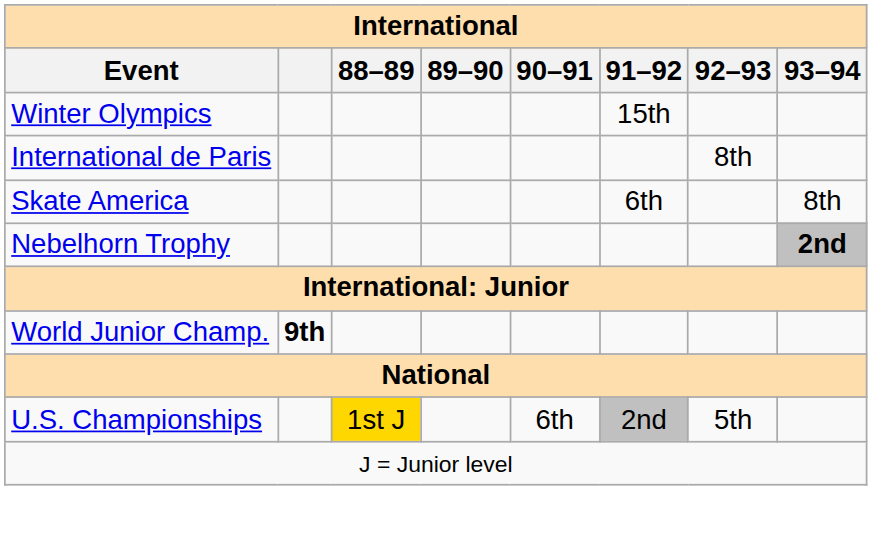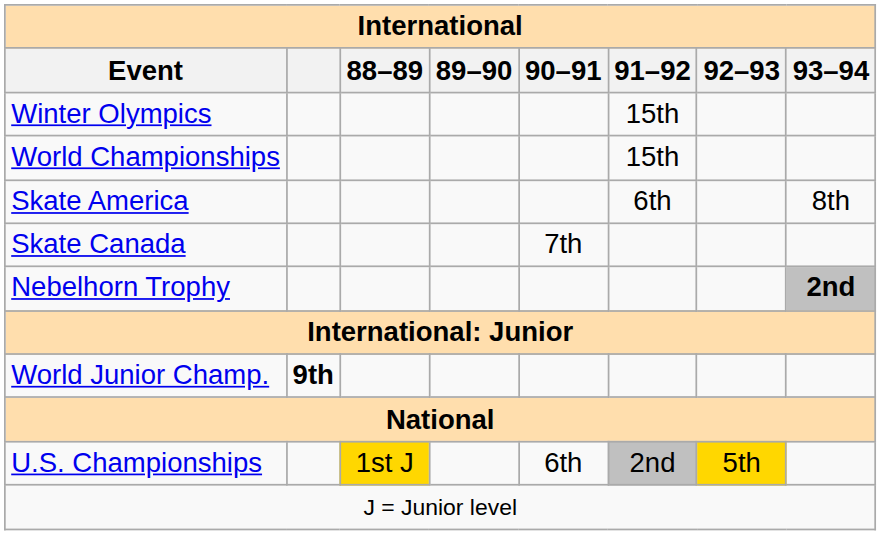 <table class="wikitable" style="text-align:center">
 <tr>
 <th style="background-color: #ffdead; " colspan=8 align=center>International</th>
 </tr>
 <tr>
 <th>Event</th>
 <th></th>
 <th>88–89</th>
 <th>89–90</th>
 <th>90–91</th>
 <th>91–92</th>
 <th>92–93</th>
 <th>93–94</th>
 </tr>
 <tr>
 <td align=left><a href='#'>Winter Olympics</a></td>
 <td></td>
 <td></td>
 <td></td>
 <td></td>
 <td>15th</td>
 <td></td>
 <td></td>
 </tr>
 <tr>
-<td align=left><a href='#'>International de Paris</a></td>
+<td align=left><a href='#'>World Championships</a></td>
 <td></td>
 <td></td>
 <td></td>
 <td></td>
+<td>15th</td>
 <td></td>
-<td>8th</td>
 <td></td>
 </tr>
 <tr>
 <td align=left><a href='#'>Skate America</a></td>
 <td></td>
 <td></td>
 <td></td>
 <td></td>
 <td>6th</td>
 <td></td>
 <td>8th</td>
+</tr>
+<tr>
+<td align=left><a href='#'>Skate Canada</a></td>
+<td></td>
+<td></td>
+<td></td>
+<td>7th</td>
+<td></td>
+<td></td>
+<td></td>
 </tr>
 <tr>
 <td align=left><a href='#'>Nebelhorn Trophy</a></td>
 <td></td>
 <td></td>
 <td></td>
 <td></td>
 <td></td>
 <td></td>
 <td bgcolor=silver><strong>2nd</strong></td>
 </tr>
 <tr>
 <th style="background-color: #ffdead; " colspan=8 align=center>International: Junior</th>
 </tr>
 <tr>
 <td align=left><a href='#'>World Junior Champ.</a></td>
 <td><strong>9th</strong></td>
 <td></td>
 <td></td>
 <td></td>
 <td></td>
 <td></td>
 <td></td>
 </tr>
 <tr>
 <th style="background-color: #ffdead; " colspan=8 align=center>National</th>
 </tr>
 <tr>
 <td align=left><a href='#'>U.S. Championships</a></td>
 <td></td>
 <td bgcolor=gold>1st J</td>
 <td></td>
 <td>6th</td>
 <td bgcolor=silver>2nd</td>
-<td>5th</td>
+<td style="background: gold;">5th</td>
 <td></td>
 </tr>
 <tr>
 <td colspan=8 align=center><small> J = Junior level </small></td>
 </tr>
 </table>
